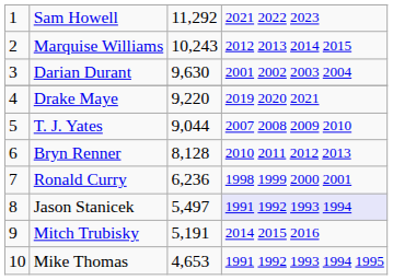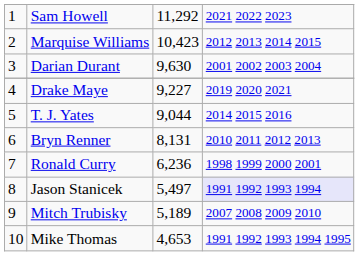 <table class="wikitable">
 <tr>
 </tr>
 <tr>
 <td>1</td>
 <td><a href='#'>Sam Howell</a></td>
 <td><abbr>11,292</abbr></td>
 <td style="font-size:85%;"><a href='#'>2021</a> <a href='#'>2022</a> <a href='#'>2023</a></td>
 </tr>
 <tr>
 <td>2</td>
 <td><a href='#'>Marquise Williams</a></td>
-<td><abbr>10,243</abbr></td>
+<td><abbr>10,423</abbr></td>
 <td style="font-size:85%;"><a href='#'>2012</a> <a href='#'>2013</a> <a href='#'>2014</a> <a href='#'>2015</a></td>
 </tr>
 <tr>
 <td>3</td>
 <td><a href='#'>Darian Durant</a></td>
 <td><abbr>9,630</abbr></td>
 <td style="font-size:85%;"><a href='#'>2001</a> <a href='#'>2002</a> <a href='#'>2003</a> <a href='#'>2004</a></td>
 </tr>
 <tr>
 </tr>
 <tr>
 <td>4</td>
 <td><a href='#'>Drake Maye</a></td>
-<td><abbr>9,220</abbr></td>
+<td><abbr>9,227</abbr></td>
 <td style="font-size:85%;"><a href='#'>2019</a> <a href='#'>2020</a> <a href='#'>2021</a></td>
 </tr>
 <tr>
 <td>5</td>
 <td><a href='#'>T. J. Yates</a></td>
 <td><abbr>9,044</abbr></td>
-<td style="font-size:85%;"><a href='#'>2007</a> <a href='#'>2008</a> <a href='#'>2009</a> <a href='#'>2010</a></td>
+<td style="font-size:85%;"><a href='#'>2014</a> <a href='#'>2015</a> <a href='#'>2016</a></td>
 </tr>
 <tr>
 <td>6</td>
 <td><a href='#'>Bryn Renner</a></td>
-<td><abbr>8,128</abbr></td>
+<td><abbr>8,131</abbr></td>
 <td style="font-size:85%;"><a href='#'>2010</a> <a href='#'>2011</a> <a href='#'>2012</a> <a href='#'>2013</a></td>
 </tr>
 <tr>
 <td>7</td>
 <td><a href='#'>Ronald Curry</a></td>
 <td><abbr>6,236</abbr></td>
 <td style="font-size:85%;"><a href='#'>1998</a> <a href='#'>1999</a> <a href='#'>2000</a> <a href='#'>2001</a></td>
 </tr>
 <tr>
 <td>8</td>
 <td>Jason Stanicek</td>
 <td><abbr>5,497</abbr></td>
 <td style="background: lavender; font-size:85%;"><a href='#'>1991</a> <a href='#'>1992</a> <a href='#'>1993</a> <a href='#'>1994</a></td>
 </tr>
 <tr>
 <td>9</td>
 <td><a href='#'>Mitch Trubisky</a></td>
-<td><abbr>5,191</abbr></td>
-<td style="font-size:85%;"><a href='#'>2014</a> <a href='#'>2015</a> <a href='#'>2016</a></td>
+<td><abbr>5,189</abbr></td>
+<td style="font-size:85%;"><a href='#'>2007</a> <a href='#'>2008</a> <a href='#'>2009</a> <a href='#'>2010</a></td>
 </tr>
 <tr>
 <td>10</td>
 <td>Mike Thomas</td>
 <td><abbr>4,653</abbr></td>
 <td style="font-size:85%;"><a href='#'>1991</a> <a href='#'>1992</a> <a href='#'>1993</a> <a href='#'>1994</a> <a href='#'>1995</a></td>
 </tr>
 </table>
